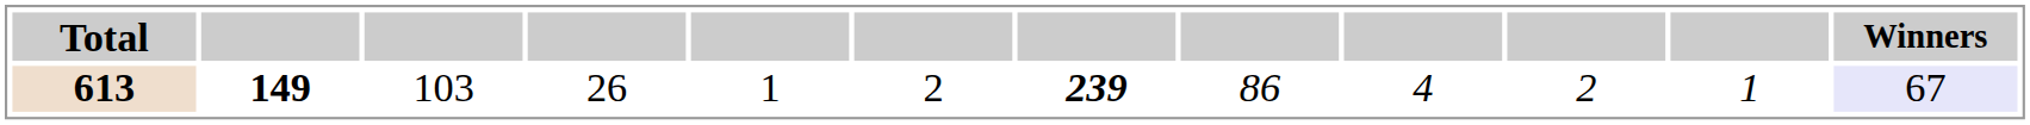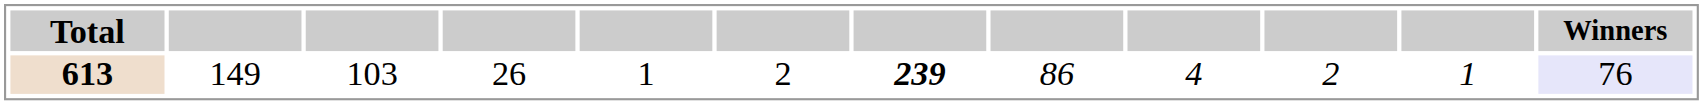 <table style="border: 1px solid #999; background-color:#FFFFFF; line-height:16px; text-align:center">
 <tr>
 <th width="70" style="background-color: #ccc;">Total</th>
 <th width="60" style="background-color: #ccc;"><small></small></th>
 <th width="60" style="background-color: #ccc;"><small></small></th>
 <th width="60" style="background-color: #ccc;"><small></small></th>
 <th width="60" style="background-color: #ccc;"><small></small></th>
 <th width="60" style="background-color: #ccc;"><small></small></th>
 <th width="60" style="background-color: #ccc;"><small><em></em></small></th>
 <th width="60" style="background-color: #ccc;"><small><em></em></small></th>
 <th width="60" style="background-color: #ccc;"><small><em></em></small></th>
 <th width="60" style="background-color: #ccc;"><small><em></em></small></th>
 <th width="60" style="background-color: #ccc;"><small><em></em></small></th>
 <th width="70" style="background-color: #ccc;"><small>Winners</small></th>
 </tr>
 <tr>
 <td bgcolor="#EFDECD"><strong>613</strong></td>
-<td><strong>149</strong></td>
+<td>149</td>
 <td>103</td>
 <td>26</td>
 <td>1</td>
 <td>2</td>
 <td><strong><em>239</em></strong></td>
 <td><em>86</em></td>
 <td><em>4</em></td>
 <td><em>2</em></td>
 <td><em>1</em></td>
-<td bgcolor="#E6E6FA">67</td>
+<td bgcolor="#E6E6FA">76</td>
 </tr>
 </table>
